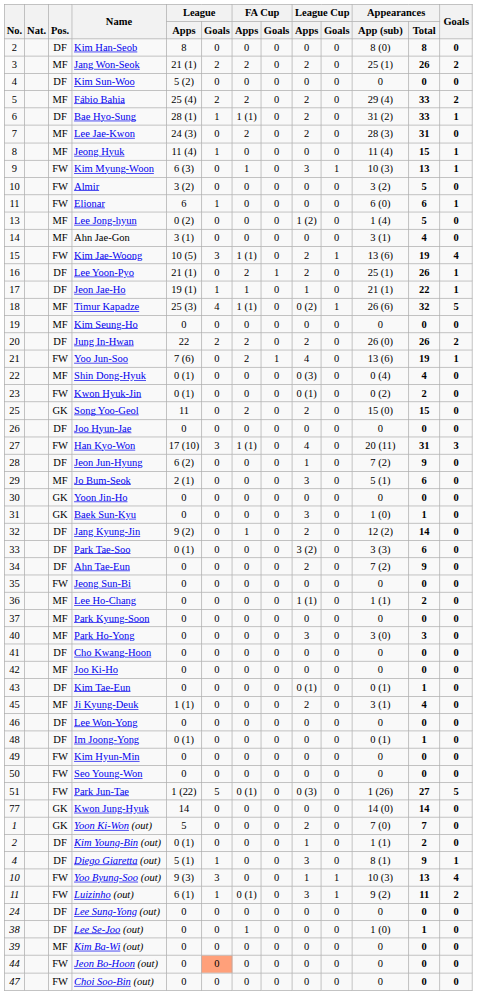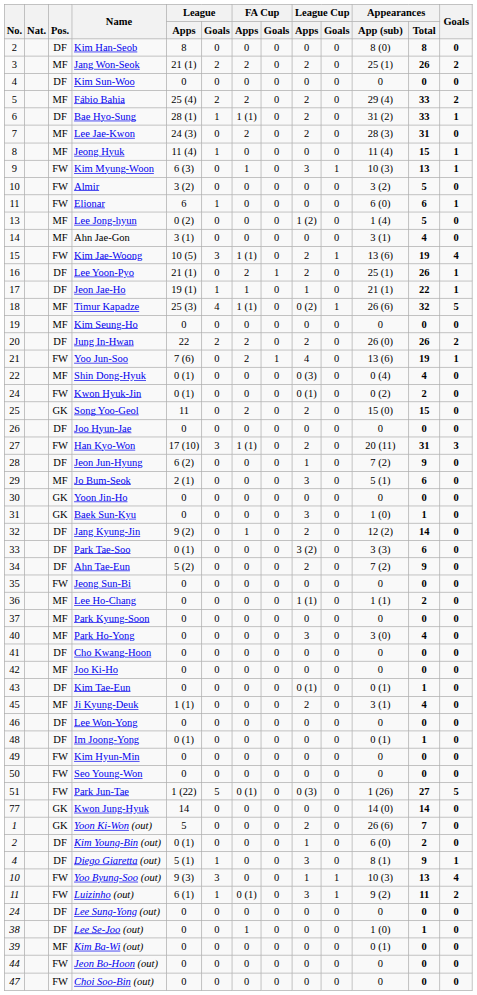 <table class="wikitable" style="font-size: 95%; text-align: center;">
 <tr>
 <th rowspan="2" valign="bottom">No.</th>
 <th rowspan="2" valign="bottom">Nat.</th>
 <th rowspan="2" valign="bottom">Pos.</th>
 <th rowspan="2" width="130">Name</th>
 <th colspan="2" width="80">League</th>
 <th colspan="2" width="80">FA Cup</th>
 <th colspan="2" width="80">League Cup</th>
 <th colspan="2" width="120">Appearances</th>
 <th rowspan="2" width="40">Goals</th>
 </tr>
 <tr>
 <th>Apps</th>
 <th>Goals</th>
 <th>Apps</th>
 <th>Goals</th>
 <th>Apps</th>
 <th>Goals</th>
 <th>App (sub)</th>
 <th>Total</th>
 </tr>
 <tr>
 <td>2</td>
 <td></td>
 <td>DF</td>
 <td align="left"><a href='#'>Kim Han-Seob</a></td>
 <td>8</td>
 <td>0</td>
 <td>0</td>
 <td>0</td>
 <td>0</td>
 <td>0</td>
 <td>8 (0)</td>
 <td><strong>8</strong></td>
 <td><strong>0</strong></td>
 </tr>
 <tr>
 <td>3</td>
 <td></td>
 <td>MF</td>
 <td align="left"><a href='#'>Jang Won-Seok</a></td>
 <td>21 (1)</td>
 <td>2</td>
 <td>2</td>
 <td>0</td>
 <td>2</td>
 <td>0</td>
 <td>25 (1)</td>
 <td><strong>26</strong></td>
 <td><strong>2</strong></td>
 </tr>
 <tr>
 <td>4</td>
 <td></td>
 <td>DF</td>
 <td align="left"><a href='#'>Kim Sun-Woo</a></td>
-<td>5 (2)</td>
+<td>0</td>
 <td>0</td>
 <td>0</td>
 <td>0</td>
 <td>0</td>
 <td>0</td>
 <td>0</td>
 <td><strong>0</strong></td>
 <td><strong>0</strong></td>
 </tr>
 <tr>
 <td>5</td>
 <td></td>
 <td>MF</td>
 <td align="left"><a href='#'>Fábio Bahia</a></td>
 <td>25 (4)</td>
 <td>2</td>
 <td>2</td>
 <td>0</td>
 <td>2</td>
 <td>0</td>
 <td>29 (4)</td>
 <td><strong>33</strong></td>
 <td><strong>2</strong></td>
 </tr>
 <tr>
 <td>6</td>
 <td></td>
 <td>DF</td>
 <td align="left"><a href='#'>Bae Hyo-Sung</a></td>
 <td>28 (1)</td>
 <td>1</td>
 <td>1 (1)</td>
 <td>0</td>
 <td>2</td>
 <td>0</td>
 <td>31 (2)</td>
 <td><strong>33</strong></td>
 <td><strong>1</strong></td>
 </tr>
 <tr>
 <td>7</td>
 <td></td>
 <td>MF</td>
 <td align="left"><a href='#'>Lee Jae-Kwon</a></td>
 <td>24 (3)</td>
 <td>0</td>
 <td>2</td>
 <td>0</td>
 <td>2</td>
 <td>0</td>
 <td>28 (3)</td>
 <td><strong>31</strong></td>
 <td><strong>0</strong></td>
 </tr>
 <tr>
 <td>8</td>
 <td></td>
 <td>MF</td>
 <td align="left"><a href='#'>Jeong Hyuk</a></td>
 <td>11 (4)</td>
 <td>1</td>
 <td>0</td>
 <td>0</td>
 <td>0</td>
 <td>0</td>
 <td>11 (4)</td>
 <td><strong>15</strong></td>
 <td><strong>1</strong></td>
 </tr>
 <tr>
 <td>9</td>
 <td></td>
 <td>FW</td>
 <td align="left"><a href='#'>Kim Myung-Woon</a></td>
 <td>6 (3)</td>
 <td>0</td>
 <td>1</td>
 <td>0</td>
 <td>3</td>
 <td>1</td>
 <td>10 (3)</td>
 <td><strong>13</strong></td>
 <td><strong>1</strong></td>
 </tr>
 <tr>
 <td>10</td>
 <td></td>
 <td>FW</td>
 <td align="left"><a href='#'>Almir</a></td>
 <td>3 (2)</td>
 <td>0</td>
 <td>0</td>
 <td>0</td>
 <td>0</td>
 <td>0</td>
 <td>3 (2)</td>
 <td><strong>5</strong></td>
 <td><strong>0</strong></td>
 </tr>
 <tr>
 <td>11</td>
 <td></td>
 <td>FW</td>
 <td align="left"><a href='#'>Elionar</a></td>
 <td>6</td>
 <td>1</td>
 <td>0</td>
 <td>0</td>
 <td>0</td>
 <td>0</td>
 <td>6 (0)</td>
 <td><strong>6</strong></td>
 <td><strong>1</strong></td>
 </tr>
 <tr>
 <td>13</td>
 <td></td>
 <td>MF</td>
 <td align="left"><a href='#'>Lee Jong-hyun</a></td>
 <td>0 (2)</td>
 <td>0</td>
 <td>0</td>
 <td>0</td>
 <td>1 (2)</td>
 <td>0</td>
 <td>1 (4)</td>
 <td><strong>5</strong></td>
 <td><strong>0</strong></td>
 </tr>
 <tr>
 <td>14</td>
 <td></td>
 <td>MF</td>
 <td align="left">Ahn Jae-Gon</td>
 <td>3 (1)</td>
 <td>0</td>
 <td>0</td>
 <td>0</td>
 <td>0</td>
 <td>0</td>
 <td>3 (1)</td>
 <td><strong>4</strong></td>
 <td><strong>0</strong></td>
 </tr>
 <tr>
 <td>15</td>
 <td></td>
 <td>FW</td>
 <td align="left"><a href='#'>Kim Jae-Woong</a></td>
 <td>10 (5)</td>
 <td>3</td>
 <td>1 (1)</td>
 <td>0</td>
 <td>2</td>
 <td>1</td>
 <td>13 (6)</td>
 <td><strong>19</strong></td>
 <td><strong>4</strong></td>
 </tr>
 <tr>
 <td>16</td>
 <td></td>
 <td>DF</td>
 <td align="left"><a href='#'>Lee Yoon-Pyo</a></td>
 <td>21 (1)</td>
 <td>0</td>
 <td>2</td>
 <td>1</td>
 <td>2</td>
 <td>0</td>
 <td>25 (1)</td>
 <td><strong>26</strong></td>
 <td><strong>1</strong></td>
 </tr>
 <tr>
 <td>17</td>
 <td></td>
 <td>DF</td>
 <td align="left"><a href='#'>Jeon Jae-Ho</a></td>
 <td>19 (1)</td>
 <td>1</td>
 <td>1</td>
 <td>0</td>
 <td>1</td>
 <td>0</td>
 <td>21 (1)</td>
 <td><strong>22</strong></td>
 <td><strong>1</strong></td>
 </tr>
 <tr>
 <td>18</td>
 <td></td>
 <td>MF</td>
 <td align="left"><a href='#'>Timur Kapadze</a></td>
 <td>25 (3)</td>
 <td>4</td>
 <td>1 (1)</td>
 <td>0</td>
 <td>0 (2)</td>
 <td>1</td>
 <td>26 (6)</td>
 <td><strong>32</strong></td>
 <td><strong>5</strong></td>
 </tr>
 <tr>
 <td>19</td>
 <td></td>
 <td>MF</td>
 <td align="left"><a href='#'>Kim Seung-Ho</a></td>
 <td>0</td>
 <td>0</td>
 <td>0</td>
 <td>0</td>
 <td>0</td>
 <td>0</td>
 <td>0</td>
 <td><strong>0</strong></td>
 <td><strong>0</strong></td>
 </tr>
 <tr>
 <td>20</td>
 <td></td>
 <td>DF</td>
 <td align="left"><a href='#'>Jung In-Hwan</a></td>
 <td>22</td>
 <td>2</td>
 <td>2</td>
 <td>0</td>
 <td>2</td>
 <td>0</td>
 <td>26 (0)</td>
 <td><strong>26</strong></td>
 <td><strong>2</strong></td>
 </tr>
 <tr>
 <td>21</td>
 <td></td>
 <td>FW</td>
 <td align="left"><a href='#'>Yoo Jun-Soo</a></td>
 <td>7 (6)</td>
 <td>0</td>
 <td>2</td>
 <td>1</td>
 <td>4</td>
 <td>0</td>
 <td>13 (6)</td>
 <td><strong>19</strong></td>
 <td><strong>1</strong></td>
 </tr>
 <tr>
 <td>22</td>
 <td></td>
 <td>MF</td>
 <td align="left"><a href='#'>Shin Dong-Hyuk</a></td>
 <td>0 (1)</td>
 <td>0</td>
 <td>0</td>
 <td>0</td>
 <td>0 (3)</td>
 <td>0</td>
 <td>0 (4)</td>
 <td><strong>4</strong></td>
 <td><strong>0</strong></td>
 </tr>
 <tr>
-<td>23</td>
+<td>24</td>
 <td></td>
 <td>FW</td>
 <td align="left"><a href='#'>Kwon Hyuk-Jin</a></td>
 <td>0 (1)</td>
 <td>0</td>
 <td>0</td>
 <td>0</td>
 <td>0 (1)</td>
 <td>0</td>
 <td>0 (2)</td>
 <td><strong>2</strong></td>
 <td><strong>0</strong></td>
 </tr>
 <tr>
 <td>25</td>
 <td></td>
 <td>GK</td>
 <td align="left"><a href='#'>Song Yoo-Geol</a></td>
 <td>11</td>
 <td>0</td>
 <td>2</td>
 <td>0</td>
 <td>2</td>
 <td>0</td>
 <td>15 (0)</td>
 <td><strong>15</strong></td>
 <td><strong>0</strong></td>
 </tr>
 <tr>
 <td>26</td>
 <td></td>
 <td>DF</td>
 <td align="left"><a href='#'>Joo Hyun-Jae</a></td>
 <td>0</td>
 <td>0</td>
 <td>0</td>
 <td>0</td>
 <td>0</td>
 <td>0</td>
 <td>0</td>
 <td><strong>0</strong></td>
 <td><strong>0</strong></td>
 </tr>
 <tr>
 <td>27</td>
 <td></td>
 <td>FW</td>
 <td align="left"><a href='#'>Han Kyo-Won</a></td>
 <td>17 (10)</td>
 <td>3</td>
 <td>1 (1)</td>
 <td>0</td>
-<td>4</td>
+<td>2</td>
 <td>0</td>
 <td>20 (11)</td>
 <td><strong>31</strong></td>
 <td><strong>3</strong></td>
 </tr>
 <tr>
 <td>28</td>
 <td></td>
 <td>DF</td>
 <td align="left"><a href='#'>Jeon Jun-Hyung</a></td>
 <td>6 (2)</td>
 <td>0</td>
 <td>0</td>
 <td>0</td>
 <td>1</td>
 <td>0</td>
 <td>7 (2)</td>
 <td><strong>9</strong></td>
 <td><strong>0</strong></td>
 </tr>
 <tr>
 <td>29</td>
 <td></td>
 <td>MF</td>
 <td align="left"><a href='#'>Jo Bum-Seok</a></td>
 <td>2 (1)</td>
 <td>0</td>
 <td>0</td>
 <td>0</td>
 <td>3</td>
 <td>0</td>
 <td>5 (1)</td>
 <td><strong>6</strong></td>
 <td><strong>0</strong></td>
 </tr>
 <tr>
 <td>30</td>
 <td></td>
 <td>GK</td>
 <td align="left"><a href='#'>Yoon Jin-Ho</a></td>
 <td>0</td>
 <td>0</td>
 <td>0</td>
 <td>0</td>
 <td>0</td>
 <td>0</td>
 <td>0</td>
 <td><strong>0</strong></td>
 <td><strong>0</strong></td>
 </tr>
 <tr>
 <td>31</td>
 <td></td>
 <td>GK</td>
 <td align="left"><a href='#'>Baek Sun-Kyu</a></td>
 <td>0</td>
 <td>0</td>
 <td>0</td>
 <td>0</td>
 <td>3</td>
 <td>0</td>
 <td>1 (0)</td>
 <td><strong>1</strong></td>
 <td><strong>0</strong></td>
 </tr>
 <tr>
 <td>32</td>
 <td></td>
 <td>DF</td>
 <td align="left"><a href='#'>Jang Kyung-Jin</a></td>
 <td>9 (2)</td>
 <td>0</td>
 <td>1</td>
 <td>0</td>
 <td>2</td>
 <td>0</td>
 <td>12 (2)</td>
 <td><strong>14</strong></td>
 <td><strong>0</strong></td>
 </tr>
 <tr>
 <td>33</td>
 <td></td>
 <td>DF</td>
 <td align="left"><a href='#'>Park Tae-Soo</a></td>
 <td>0 (1)</td>
 <td>0</td>
 <td>0</td>
 <td>0</td>
 <td>3 (2)</td>
 <td>0</td>
 <td>3 (3)</td>
 <td><strong>6</strong></td>
 <td><strong>0</strong></td>
 </tr>
 <tr>
 <td>34</td>
 <td></td>
 <td>DF</td>
 <td align="left"><a href='#'>Ahn Tae-Eun</a></td>
-<td>0</td>
+<td>5 (2)</td>
 <td>0</td>
 <td>0</td>
 <td>0</td>
 <td>2</td>
 <td>0</td>
 <td>7 (2)</td>
 <td><strong>9</strong></td>
 <td><strong>0</strong></td>
 </tr>
 <tr>
 <td>35</td>
 <td></td>
 <td>FW</td>
 <td align="left"><a href='#'>Jeong Sun-Bi</a></td>
 <td>0</td>
 <td>0</td>
 <td>0</td>
 <td>0</td>
 <td>0</td>
 <td>0</td>
 <td>0</td>
 <td><strong>0</strong></td>
 <td><strong>0</strong></td>
 </tr>
 <tr>
 <td>36</td>
 <td></td>
 <td>MF</td>
 <td align="left"><a href='#'>Lee Ho-Chang</a></td>
 <td>0</td>
 <td>0</td>
 <td>0</td>
 <td>0</td>
 <td>1 (1)</td>
 <td>0</td>
 <td>1 (1)</td>
 <td><strong>2</strong></td>
 <td><strong>0</strong></td>
 </tr>
 <tr>
 <td>37</td>
 <td></td>
 <td>MF</td>
 <td align="left"><a href='#'>Park Kyung-Soon</a></td>
 <td>0</td>
 <td>0</td>
 <td>0</td>
 <td>0</td>
 <td>0</td>
 <td>0</td>
 <td>0</td>
 <td><strong>0</strong></td>
 <td><strong>0</strong></td>
 </tr>
 <tr>
 <td>40</td>
 <td></td>
 <td>MF</td>
 <td align="left"><a href='#'>Park Ho-Yong</a></td>
 <td>0</td>
 <td>0</td>
 <td>0</td>
 <td>0</td>
 <td>3</td>
 <td>0</td>
 <td>3 (0)</td>
-<td><strong>3</strong></td>
+<td><strong>4</strong></td>
 <td><strong>0</strong></td>
 </tr>
 <tr>
 <td>41</td>
 <td></td>
 <td>DF</td>
 <td align="left"><a href='#'>Cho Kwang-Hoon</a></td>
 <td>0</td>
 <td>0</td>
 <td>0</td>
 <td>0</td>
 <td>0</td>
 <td>0</td>
 <td>0</td>
 <td><strong>0</strong></td>
 <td><strong>0</strong></td>
 </tr>
 <tr>
 <td>42</td>
 <td></td>
 <td>MF</td>
 <td align="left"><a href='#'>Joo Ki-Ho</a></td>
 <td>0</td>
 <td>0</td>
 <td>0</td>
 <td>0</td>
 <td>0</td>
 <td>0</td>
 <td>0</td>
 <td><strong>0</strong></td>
 <td><strong>0</strong></td>
 </tr>
 <tr>
 <td>43</td>
 <td></td>
 <td>DF</td>
 <td align="left"><a href='#'>Kim Tae-Eun</a></td>
 <td>0</td>
 <td>0</td>
 <td>0</td>
 <td>0</td>
 <td>0 (1)</td>
 <td>0</td>
 <td>0 (1)</td>
 <td><strong>1</strong></td>
 <td><strong>0</strong></td>
 </tr>
 <tr>
 <td>45</td>
 <td></td>
 <td>MF</td>
 <td align="left"><a href='#'>Ji Kyung-Deuk</a></td>
 <td>1 (1)</td>
 <td>0</td>
 <td>0</td>
 <td>0</td>
 <td>2</td>
 <td>0</td>
 <td>3 (1)</td>
 <td><strong>4</strong></td>
 <td><strong>0</strong></td>
 </tr>
 <tr>
 <td>46</td>
 <td></td>
 <td>DF</td>
 <td align="left"><a href='#'>Lee Won-Yong</a></td>
 <td>0</td>
 <td>0</td>
 <td>0</td>
 <td>0</td>
 <td>0</td>
 <td>0</td>
 <td>0</td>
 <td><strong>0</strong></td>
 <td><strong>0</strong></td>
 </tr>
 <tr>
 <td>48</td>
 <td></td>
 <td>DF</td>
 <td align="left"><a href='#'>Im Joong-Yong</a></td>
 <td>0 (1)</td>
 <td>0</td>
 <td>0</td>
 <td>0</td>
 <td>0</td>
 <td>0</td>
 <td>0 (1)</td>
 <td><strong>1</strong></td>
 <td><strong>0</strong></td>
 </tr>
 <tr>
 <td>49</td>
 <td></td>
 <td>FW</td>
 <td align="left"><a href='#'>Kim Hyun-Min</a></td>
 <td>0</td>
 <td>0</td>
 <td>0</td>
 <td>0</td>
 <td>0</td>
 <td>0</td>
 <td>0</td>
 <td><strong>0</strong></td>
 <td><strong>0</strong></td>
 </tr>
 <tr>
 <td>50</td>
 <td></td>
 <td>FW</td>
 <td align="left"><a href='#'>Seo Young-Won</a></td>
 <td>0</td>
 <td>0</td>
 <td>0</td>
 <td>0</td>
 <td>0</td>
 <td>0</td>
 <td>0</td>
 <td><strong>0</strong></td>
 <td><strong>0</strong></td>
 </tr>
 <tr>
 <td>51</td>
 <td></td>
 <td>FW</td>
 <td align="left"><a href='#'>Park Jun-Tae</a></td>
 <td>1 (22)</td>
 <td>5</td>
 <td>0 (1)</td>
 <td>0</td>
 <td>0 (3)</td>
 <td>0</td>
 <td>1 (26)</td>
 <td><strong>27</strong></td>
 <td><strong>5</strong></td>
 </tr>
 <tr>
 <td>77</td>
 <td></td>
 <td>GK</td>
 <td align="left"><a href='#'>Kwon Jung-Hyuk</a></td>
 <td>14</td>
 <td>0</td>
 <td>0</td>
 <td>0</td>
 <td>0</td>
 <td>0</td>
 <td>14 (0)</td>
 <td><strong>14</strong></td>
 <td><strong>0</strong></td>
 </tr>
 <tr>
 <td><em>1</em></td>
 <td></td>
 <td>GK</td>
 <td align="left"><em><a href='#'>Yoon Ki-Won</a> (out)</em></td>
 <td>5</td>
 <td>0</td>
 <td>0</td>
 <td>0</td>
 <td>2</td>
 <td>0</td>
-<td>7 (0)</td>
+<td>26 (6)</td>
 <td><strong>7</strong></td>
 <td><strong>0</strong></td>
 </tr>
 <tr>
 <td><em>2</em></td>
 <td></td>
 <td>DF</td>
 <td align="left"><em><a href='#'>Kim Young-Bin</a> (out)</em></td>
 <td>0 (1)</td>
 <td>0</td>
 <td>0</td>
 <td>0</td>
 <td>1</td>
 <td>0</td>
-<td>1 (1)</td>
+<td>6 (0)</td>
 <td><strong>2</strong></td>
 <td><strong>0</strong></td>
 </tr>
 <tr>
 <td><em>4</em></td>
 <td></td>
 <td>DF</td>
 <td align="left"><em><a href='#'>Diego Giaretta</a> (out)</em></td>
 <td>5 (1)</td>
 <td>1</td>
 <td>0</td>
 <td>0</td>
 <td>3</td>
 <td>0</td>
 <td>8 (1)</td>
 <td><strong>9</strong></td>
 <td><strong>1</strong></td>
 </tr>
 <tr>
 <td><em>10</em></td>
 <td></td>
 <td>FW</td>
 <td align="left"><em><a href='#'>Yoo Byung-Soo</a> (out)</em></td>
 <td>9 (3)</td>
 <td>3</td>
 <td>0</td>
 <td>0</td>
 <td>1</td>
 <td>1</td>
 <td>10 (3)</td>
 <td><strong>13</strong></td>
 <td><strong>4</strong></td>
 </tr>
 <tr>
 <td><em>11</em></td>
 <td></td>
 <td>FW</td>
 <td align="left"><em><a href='#'>Luizinho</a> (out)</em></td>
 <td>6 (1)</td>
 <td>1</td>
 <td>0 (1)</td>
 <td>0</td>
 <td>3</td>
 <td>1</td>
 <td>9 (2)</td>
 <td><strong>11</strong></td>
 <td><strong>2</strong></td>
 </tr>
 <tr>
 <td><em>24</em></td>
 <td></td>
 <td>DF</td>
 <td align="left"><em><a href='#'>Lee Sung-Yong</a> (out)</em></td>
 <td>0</td>
 <td>0</td>
 <td>0</td>
 <td>0</td>
 <td>0</td>
 <td>0</td>
 <td>0</td>
 <td><strong>0</strong></td>
 <td><strong>0</strong></td>
 </tr>
 <tr>
 <td><em>38</em></td>
 <td></td>
 <td>DF</td>
 <td align="left"><em><a href='#'>Lee Se-Joo</a> (out)</em></td>
 <td>0</td>
 <td>0</td>
 <td>1</td>
 <td>0</td>
 <td>0</td>
 <td>0</td>
 <td>1 (0)</td>
 <td><strong>1</strong></td>
 <td><strong>0</strong></td>
 </tr>
 <tr>
 <td><em>39</em></td>
 <td></td>
 <td>MF</td>
 <td align="left"><em><a href='#'>Kim Ba-Wi</a> (out)</em></td>
 <td>0</td>
 <td>0</td>
 <td>0</td>
 <td>0</td>
 <td>0</td>
 <td>0</td>
-<td>0</td>
+<td>0 (1)</td>
 <td><strong>0</strong></td>
 <td><strong>0</strong></td>
 </tr>
 <tr>
 <td><em>44</em></td>
 <td></td>
 <td>FW</td>
 <td align="left"><em><a href='#'>Jeon Bo-Hoon</a> (out)</em></td>
 <td>0</td>
-<td style="background: lightsalmon;">0</td>
+<td>0</td>
 <td>0</td>
 <td>0</td>
 <td>0</td>
 <td>0</td>
 <td>0</td>
 <td><strong>0</strong></td>
 <td><strong>0</strong></td>
 </tr>
 <tr>
 <td><em>47</em></td>
 <td></td>
 <td>FW</td>
 <td align="left"><em><a href='#'>Choi Soo-Bin</a> (out)</em></td>
 <td>0</td>
 <td>0</td>
 <td>0</td>
 <td>0</td>
 <td>0</td>
 <td>0</td>
 <td>0</td>
 <td><strong>0</strong></td>
 <td><strong>0</strong></td>
 </tr>
 </table>
